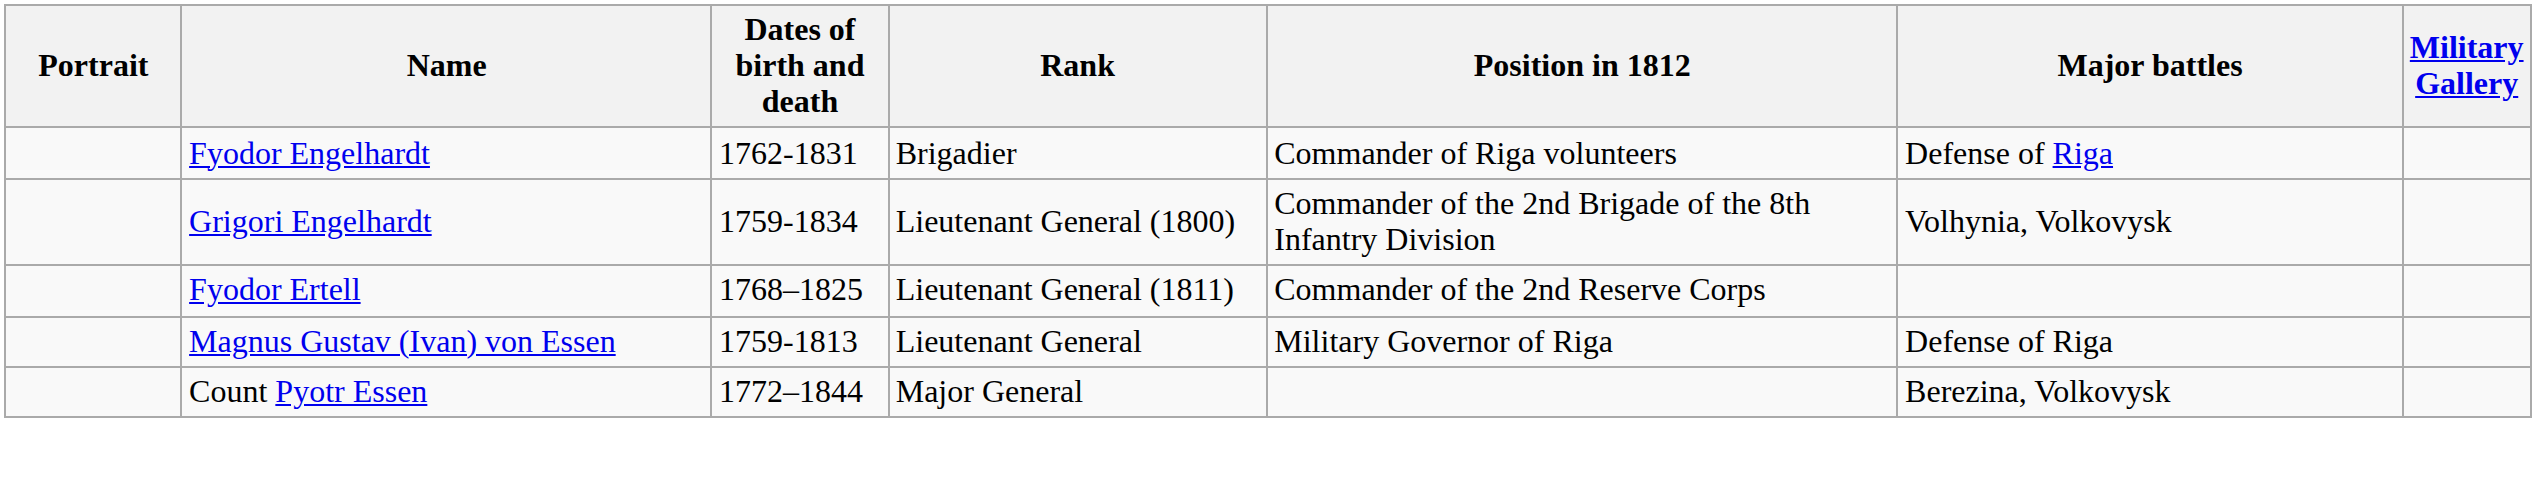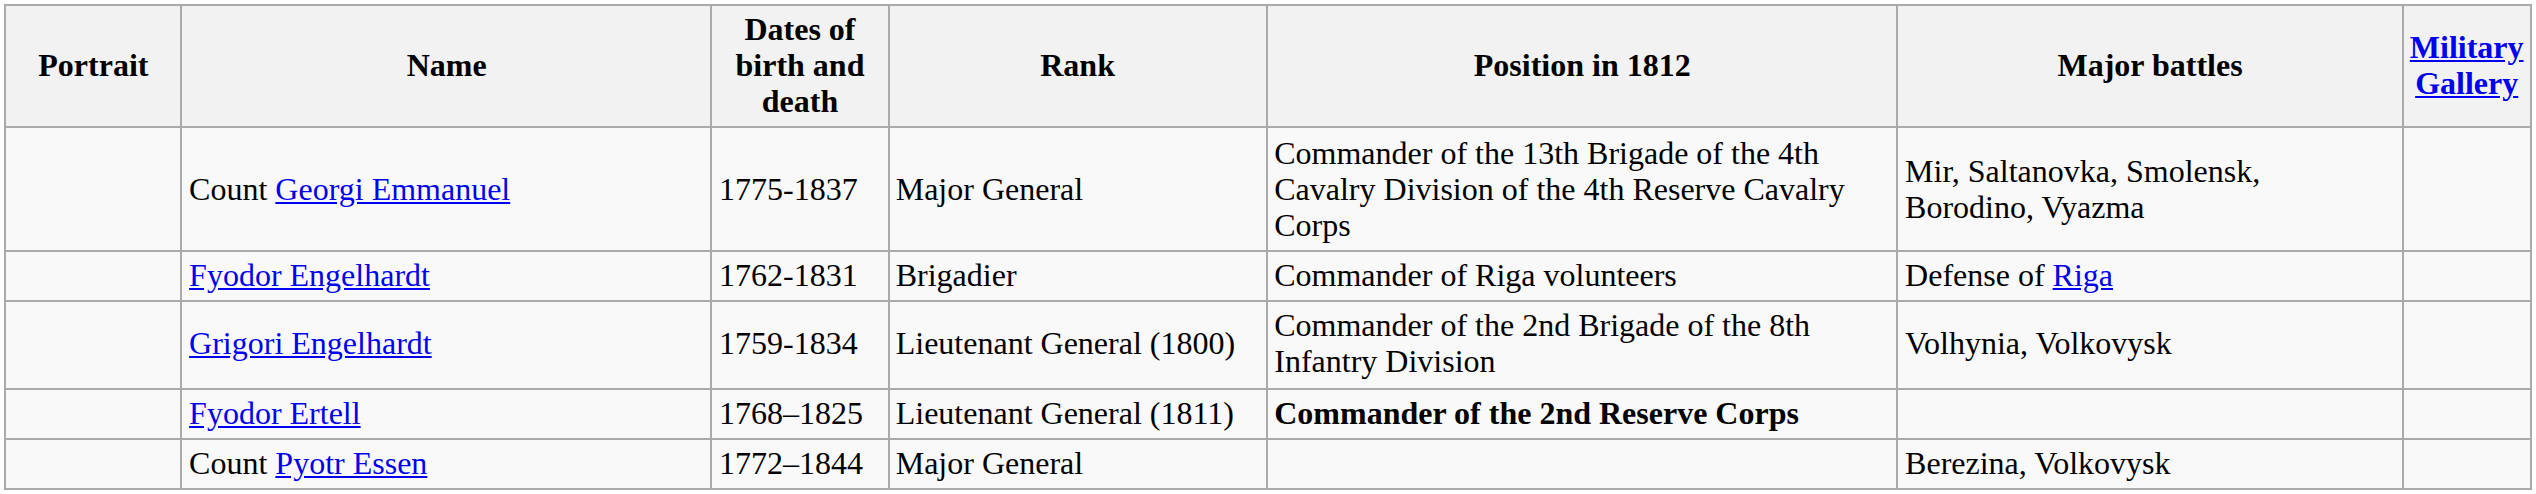 <table width=100% class="wikitable">
 <tr>
 <th width=7%>Portrait</th>
 <th width=21%>Name</th>
 <th width=7%>Dates of birth and death</th>
 <th width=15%>Rank</th>
 <th width=25%>Position in 1812</th>
 <th width=20%>Major battles</th>
 <th width=5%><a href='#'>Military Gallery</a></th>
+</tr>
+<tr>
+<td></td>
+<td>Count <a href='#'>Georgi Emmanuel</a></td>
+<td>1775-1837</td>
+<td>Major General</td>
+<td>Commander of the 13th Brigade of the 4th Cavalry Division of the 4th Reserve Cavalry Corps</td>
+<td>Mir, Saltanovka, Smolensk, Borodino, Vyazma</td>
+<td></td>
 </tr>
 <tr>
 <td></td>
 <td><a href='#'>Fyodor Engelhardt</a></td>
 <td>1762-1831</td>
 <td>Brigadier</td>
 <td>Commander of Riga volunteers</td>
 <td>Defense of <a href='#'>Riga</a></td>
 <td></td>
 </tr>
 <tr>
 <td></td>
 <td><a href='#'>Grigori Engelhardt</a></td>
 <td>1759-1834</td>
 <td>Lieutenant General (1800)</td>
 <td>Commander of the 2nd Brigade of the 8th Infantry Division</td>
 <td>Volhynia, Volkovysk</td>
 <td></td>
 </tr>
 <tr>
 <td></td>
 <td><a href='#'>Fyodor Ertell</a></td>
 <td>1768–1825</td>
 <td>Lieutenant General (1811)</td>
-<td>Commander of the 2nd Reserve Corps</td>
+<td><strong>Commander of the 2nd Reserve Corps</strong></td>
 <td></td>
-<td></td>
-</tr>
-<tr>
-<td></td>
-<td><a href='#'>Magnus Gustav (Ivan) von Essen</a></td>
-<td>1759-1813</td>
-<td>Lieutenant General</td>
-<td>Military Governor of Riga</td>
-<td>Defense of Riga</td>
 <td></td>
 </tr>
 <tr>
 <td></td>
 <td>Count <a href='#'>Pyotr Essen</a></td>
 <td>1772–1844</td>
 <td>Major General</td>
 <td></td>
 <td>Berezina, Volkovysk</td>
 <td></td>
 </tr>
 <tr>
 </tr>
 </table>
